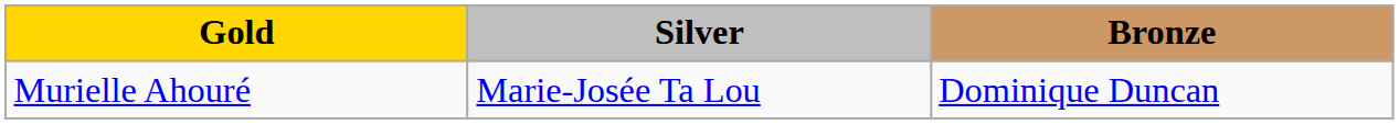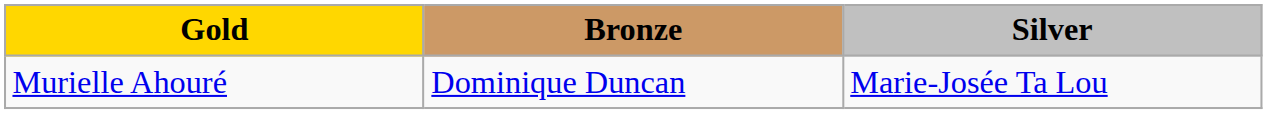 <table class="wikitable" style="text-align:left">
 <tr align="center">
 <td width=200 bgcolor=gold><strong>Gold</strong></td>
+<td width=200 bgcolor=CC9966><strong>Bronze</strong></td>
 <td width=200 bgcolor=silver><strong>Silver</strong></td>
-<td width=200 bgcolor=CC9966><strong>Bronze</strong></td>
 </tr>
 <tr>
 <td><a href='#'>Murielle Ahouré</a><br><em></em></td>
+<td><a href='#'>Dominique Duncan</a><br><em></em></td>
 <td><a href='#'>Marie-Josée Ta Lou</a><br><em></em></td>
-<td><a href='#'>Dominique Duncan</a><br><em></em></td>
 </tr>
 </table>
